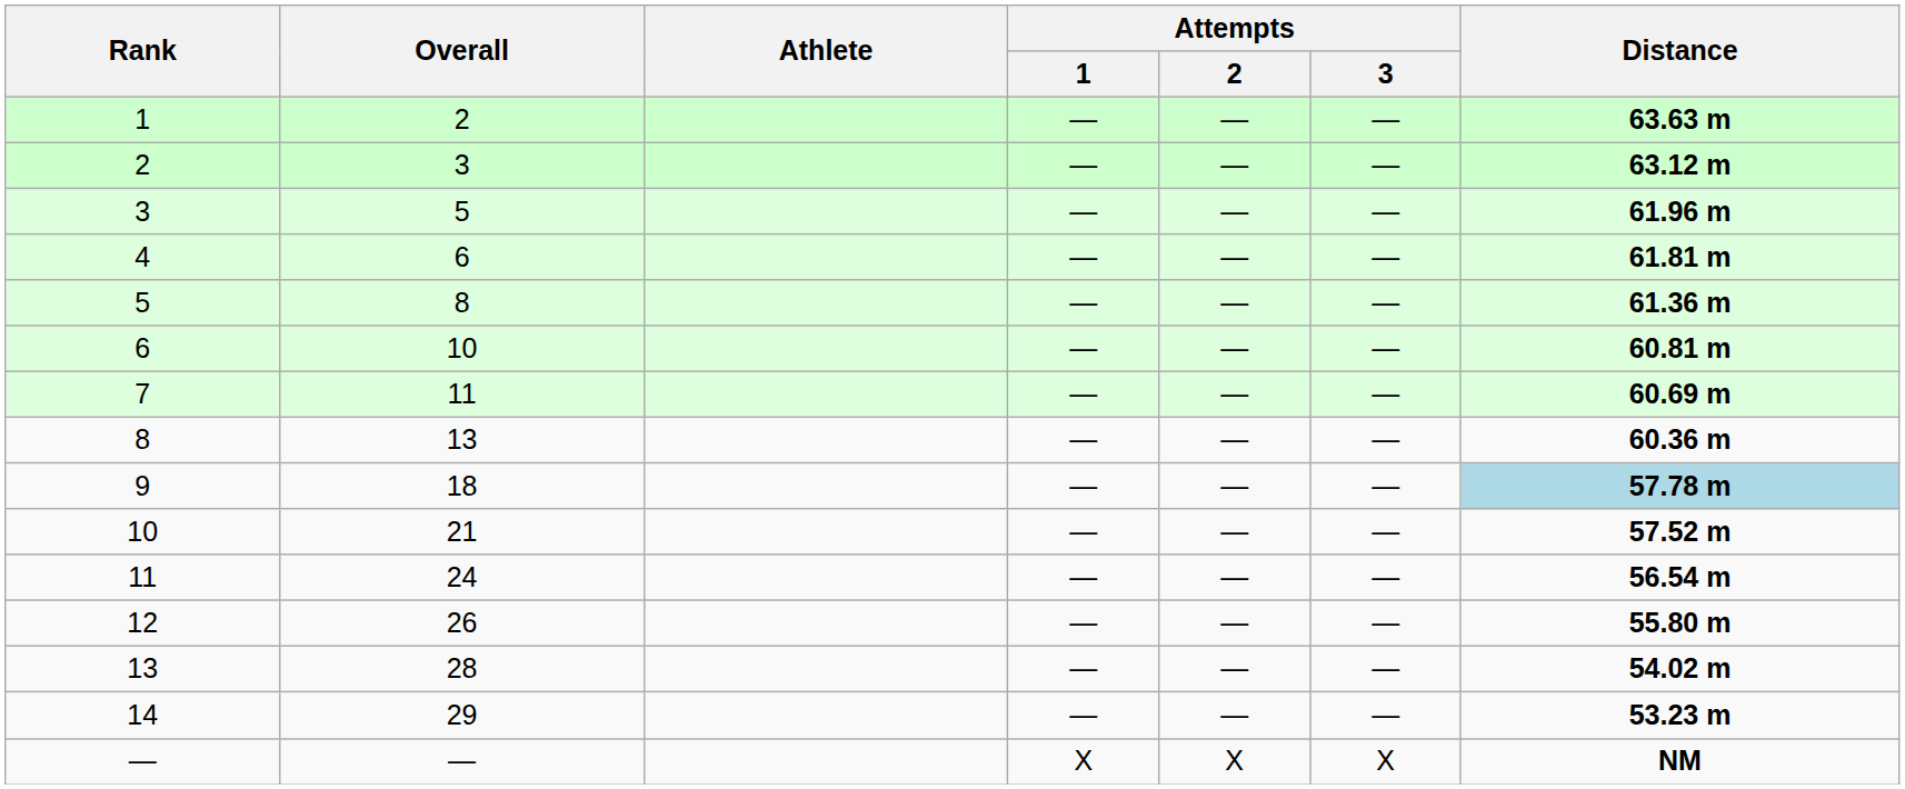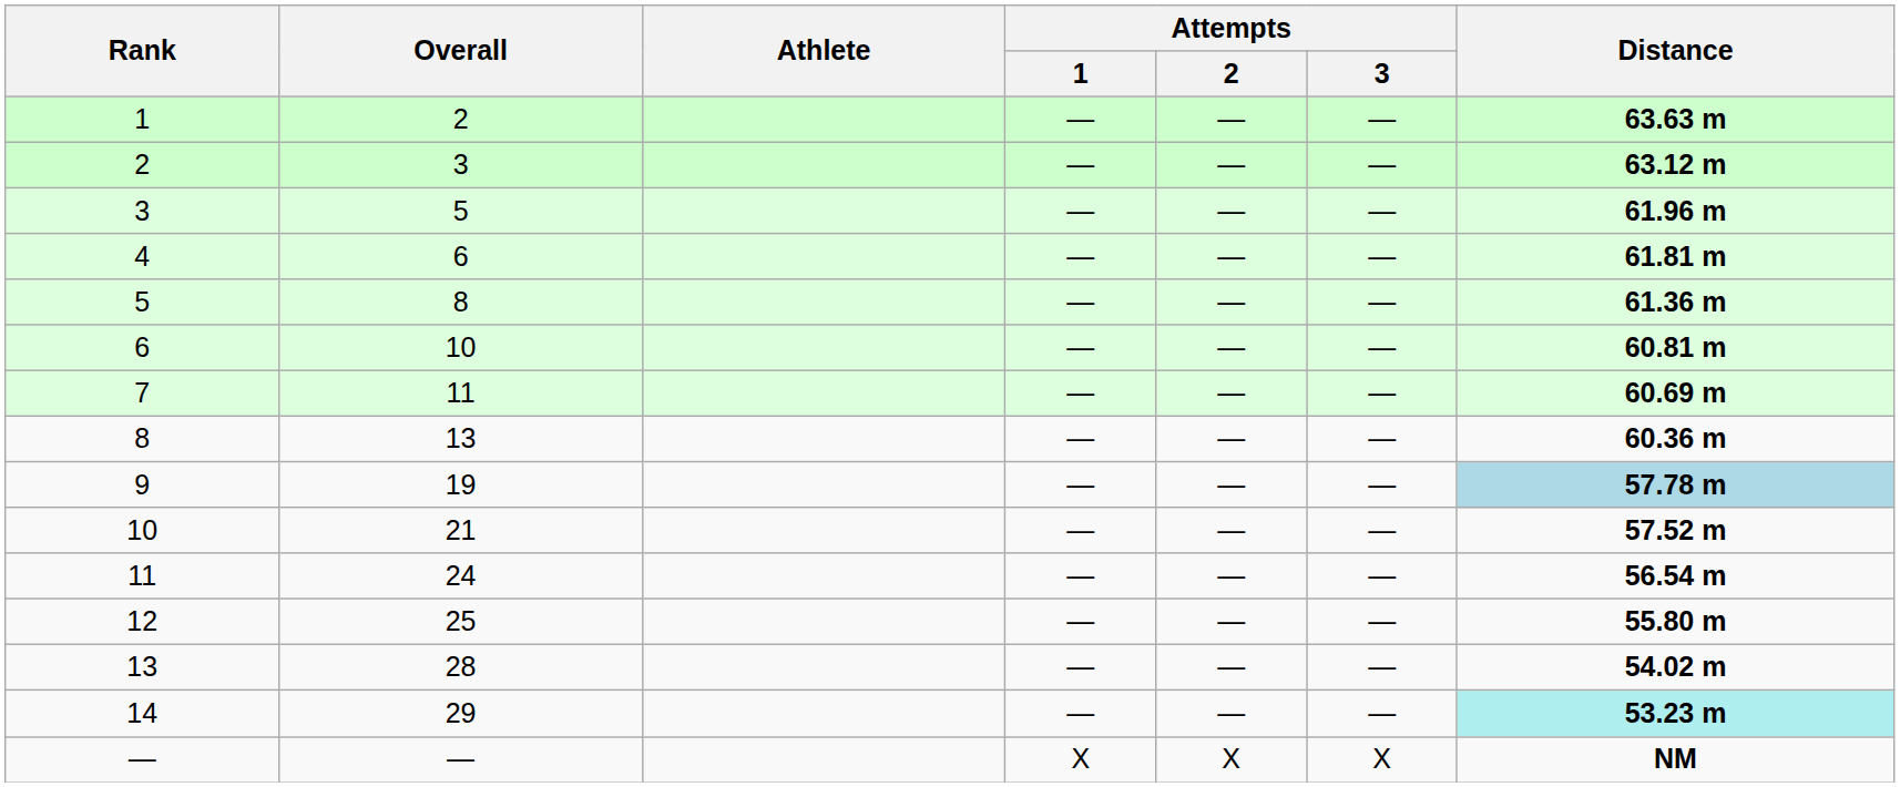 <table class="wikitable" style=" text-align:center; font-size:110%;" width="95%">
 <tr>
 <th rowspan="2">Rank</th>
 <th rowspan="2">Overall</th>
 <th rowspan="2">Athlete</th>
 <th colspan="3">Attempts</th>
 <th rowspan="2">Distance</th>
 </tr>
 <tr>
 <th>1</th>
 <th>2</th>
 <th>3</th>
 </tr>
 <tr style="background:#ccffcc;">
 <td>1</td>
 <td>2</td>
 <td align=left></td>
 <td>—</td>
 <td>—</td>
 <td>—</td>
 <td><strong>63.63 m</strong></td>
 </tr>
 <tr style="background:#ccffcc;">
 <td>2</td>
 <td>3</td>
 <td align=left></td>
 <td>—</td>
 <td>—</td>
 <td>—</td>
 <td><strong>63.12 m</strong></td>
 </tr>
 <tr style="background:#ddffdd;">
 <td>3</td>
 <td>5</td>
 <td align=left></td>
 <td>—</td>
 <td>—</td>
 <td>—</td>
 <td><strong>61.96 m</strong></td>
 </tr>
 <tr style="background:#ddffdd;">
 <td>4</td>
 <td>6</td>
 <td align=left></td>
 <td>—</td>
 <td>—</td>
 <td>—</td>
 <td><strong>61.81 m</strong></td>
 </tr>
 <tr style="background:#ddffdd;">
 <td>5</td>
 <td>8</td>
 <td align=left></td>
 <td>—</td>
 <td>—</td>
 <td>—</td>
 <td><strong>61.36 m</strong></td>
 </tr>
 <tr style="background:#ddffdd;">
 <td>6</td>
 <td>10</td>
 <td align=left></td>
 <td>—</td>
 <td>—</td>
 <td>—</td>
 <td><strong>60.81 m</strong></td>
 </tr>
 <tr style="background:#ddffdd;">
 <td>7</td>
 <td>11</td>
 <td align=left></td>
 <td>—</td>
 <td>—</td>
 <td>—</td>
 <td><strong>60.69 m</strong></td>
 </tr>
 <tr>
 <td>8</td>
 <td>13</td>
 <td align=left></td>
 <td>—</td>
 <td>—</td>
 <td>—</td>
 <td><strong>60.36 m</strong></td>
 </tr>
 <tr>
 <td>9</td>
-<td>18</td>
+<td>19</td>
 <td align=left></td>
 <td>—</td>
 <td>—</td>
 <td>—</td>
 <td style="background: lightblue;"><strong>57.78 m</strong></td>
 </tr>
 <tr>
 <td>10</td>
 <td>21</td>
 <td align=left></td>
 <td>—</td>
 <td>—</td>
 <td>—</td>
 <td><strong>57.52 m</strong></td>
 </tr>
 <tr>
 <td>11</td>
 <td>24</td>
 <td align=left></td>
 <td>—</td>
 <td>—</td>
 <td>—</td>
 <td><strong>56.54 m</strong></td>
 </tr>
 <tr>
 <td>12</td>
-<td>26</td>
+<td>25</td>
 <td align=left></td>
 <td>—</td>
 <td>—</td>
 <td>—</td>
 <td><strong>55.80 m</strong></td>
 </tr>
 <tr>
 <td>13</td>
 <td>28</td>
 <td align=left></td>
 <td>—</td>
 <td>—</td>
 <td>—</td>
 <td><strong>54.02 m</strong></td>
 </tr>
 <tr>
 <td>14</td>
 <td>29</td>
 <td align=left></td>
 <td>—</td>
 <td>—</td>
 <td>—</td>
-<td><strong>53.23 m</strong></td>
+<td style="background: paleturquoise;"><strong>53.23 m</strong></td>
 </tr>
 <tr>
 <td>—</td>
 <td>—</td>
 <td align=left></td>
 <td>X</td>
 <td>X</td>
 <td>X</td>
 <td><strong>NM</strong></td>
 </tr>
 </table>
